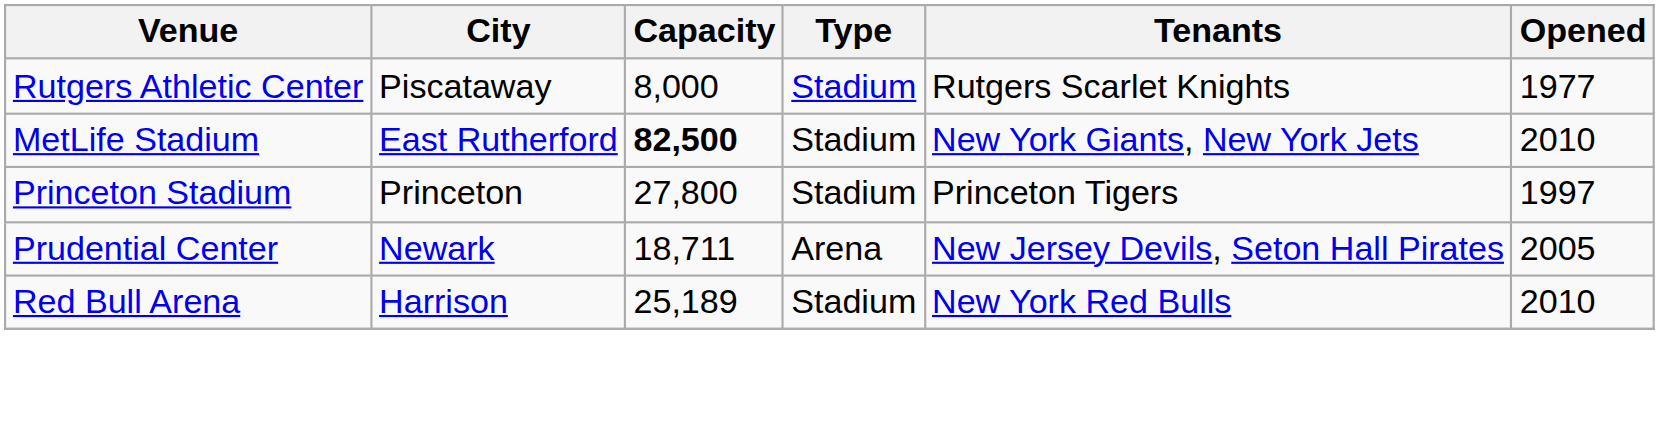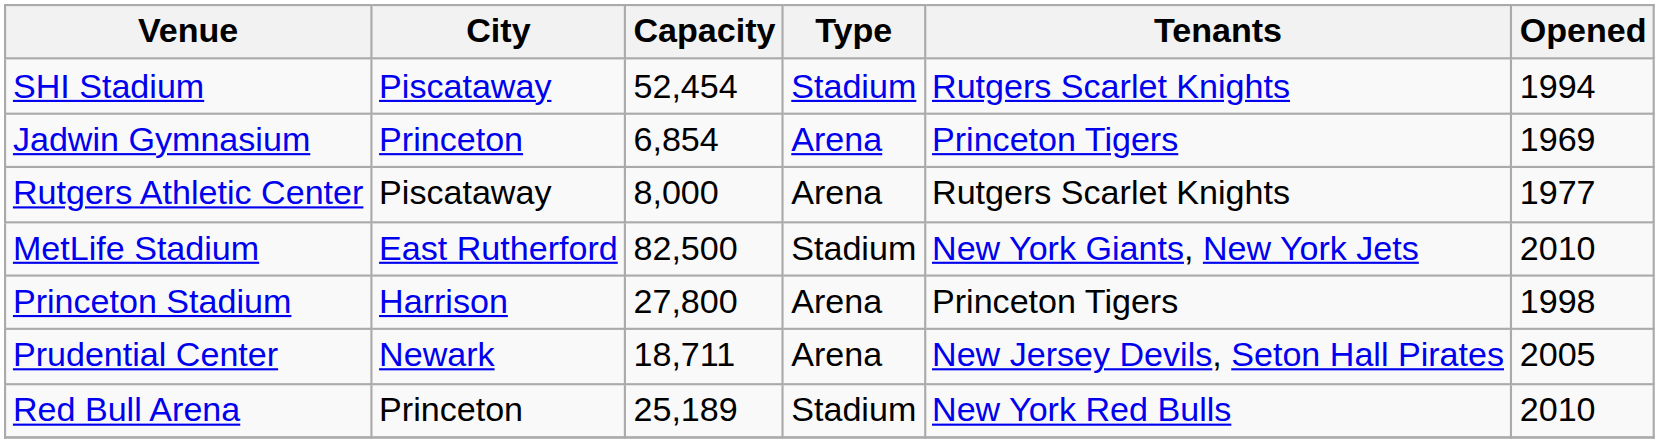 <table class="wikitable sortable">
 <tr>
 <th>Venue</th>
 <th>City</th>
 <th>Capacity</th>
 <th>Type</th>
 <th>Tenants</th>
 <th>Opened</th>
 </tr>
 <tr>
+<td><a href='#'>SHI Stadium</a></td>
+<td><a href='#'>Piscataway</a></td>
+<td>52,454</td>
+<td><a href='#'>Stadium</a></td>
+<td><a href='#'>Rutgers Scarlet Knights</a></td>
+<td>1994</td>
+</tr>
+<tr>
+<td><a href='#'>Jadwin Gymnasium</a></td>
+<td><a href='#'>Princeton</a></td>
+<td>6,854</td>
+<td><a href='#'>Arena</a></td>
+<td><a href='#'>Princeton Tigers</a></td>
+<td>1969</td>
+</tr>
+<tr>
 <td><a href='#'>Rutgers Athletic Center</a></td>
 <td>Piscataway</td>
 <td>8,000</td>
-<td><a href='#'>Stadium</a></td>
+<td>Arena</td>
 <td>Rutgers Scarlet Knights</td>
 <td>1977</td>
 </tr>
 <tr>
 <td><a href='#'>MetLife Stadium</a></td>
 <td><a href='#'>East Rutherford</a></td>
-<td><strong>82,500</strong></td>
+<td>82,500</td>
 <td>Stadium</td>
 <td><a href='#'>New York Giants</a>, <a href='#'>New York Jets</a></td>
 <td>2010</td>
 </tr>
 <tr>
 <td><a href='#'>Princeton Stadium</a></td>
-<td>Princeton</td>
+<td><a href='#'>Harrison</a></td>
 <td>27,800</td>
-<td>Stadium</td>
+<td>Arena</td>
 <td>Princeton Tigers</td>
-<td>1997</td>
+<td>1998</td>
 </tr>
 <tr>
 <td><a href='#'>Prudential Center</a></td>
 <td><a href='#'>Newark</a></td>
 <td>18,711</td>
 <td>Arena</td>
 <td><a href='#'>New Jersey Devils</a>, <a href='#'>Seton Hall Pirates</a></td>
 <td>2005</td>
 </tr>
 <tr>
 <td><a href='#'>Red Bull Arena</a></td>
-<td><a href='#'>Harrison</a></td>
+<td>Princeton</td>
 <td>25,189</td>
 <td>Stadium</td>
 <td><a href='#'>New York Red Bulls</a></td>
 <td>2010</td>
 </tr>
 <tr>
 </tr>
 </table>
